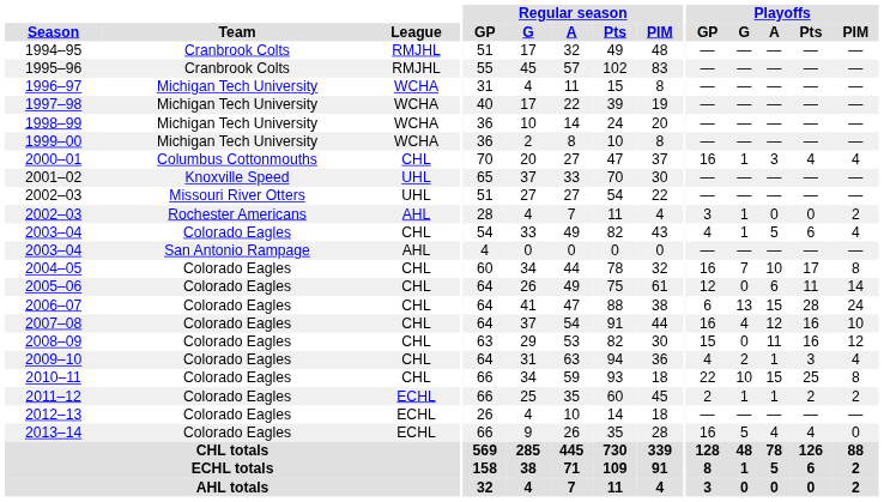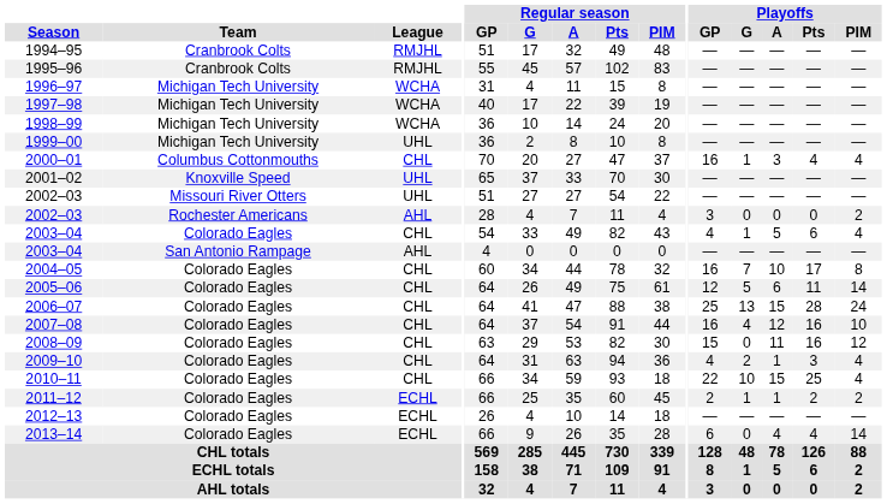 <table border="0" cellpadding="1" cellspacing="0" style="text-align:center; width:60em">
 <tr bgcolor="#e0e0e0">
 <th colspan="3" bgcolor="#ffffff"></th>
 <th rowspan="99" bgcolor="#ffffff"></th>
 <th colspan="5"><a href='#'>Regular season</a></th>
 <th rowspan="99" bgcolor="#ffffff"></th>
 <th colspan="5"><a href='#'>Playoffs</a></th>
 </tr>
 <tr bgcolor="#e0e0e0">
 <th><a href='#'>Season</a></th>
 <th>Team</th>
 <th>League</th>
 <th>GP</th>
 <th><a href='#'>G</a></th>
 <th><a href='#'>A</a></th>
 <th><a href='#'>Pts</a></th>
 <th><a href='#'>PIM</a></th>
 <th>GP</th>
 <th>G</th>
 <th>A</th>
 <th>Pts</th>
 <th>PIM</th>
 </tr>
 <tr>
 <td>1994–95</td>
 <td><a href='#'>Cranbrook Colts</a></td>
 <td><a href='#'>RMJHL</a></td>
 <td>51</td>
 <td>17</td>
 <td>32</td>
 <td>49</td>
 <td>48</td>
 <td>—</td>
 <td>—</td>
 <td>—</td>
 <td>—</td>
 <td>—</td>
 </tr>
 <tr bgcolor="#f0f0f0">
 <td>1995–96</td>
 <td>Cranbrook Colts</td>
 <td>RMJHL</td>
 <td>55</td>
 <td>45</td>
 <td>57</td>
 <td>102</td>
 <td>83</td>
 <td>—</td>
 <td>—</td>
 <td>—</td>
 <td>—</td>
 <td>—</td>
 </tr>
 <tr>
 <td><a href='#'>1996–97</a></td>
 <td><a href='#'>Michigan Tech University</a></td>
 <td><a href='#'>WCHA</a></td>
 <td>31</td>
 <td>4</td>
 <td>11</td>
 <td>15</td>
 <td>8</td>
 <td>—</td>
 <td>—</td>
 <td>—</td>
 <td>—</td>
 <td>—</td>
 </tr>
 <tr bgcolor="#f0f0f0">
 <td><a href='#'>1997–98</a></td>
 <td>Michigan Tech University</td>
 <td>WCHA</td>
 <td>40</td>
 <td>17</td>
 <td>22</td>
 <td>39</td>
 <td>19</td>
 <td>—</td>
 <td>—</td>
 <td>—</td>
 <td>—</td>
 <td>—</td>
 </tr>
 <tr>
 <td><a href='#'>1998–99</a></td>
 <td>Michigan Tech University</td>
 <td>WCHA</td>
 <td>36</td>
 <td>10</td>
 <td>14</td>
 <td>24</td>
 <td>20</td>
 <td>—</td>
 <td>—</td>
 <td>—</td>
 <td>—</td>
 <td>—</td>
 </tr>
 <tr bgcolor="#f0f0f0">
 <td><a href='#'>1999–00</a></td>
 <td>Michigan Tech University</td>
-<td>WCHA</td>
+<td>UHL</td>
 <td>36</td>
 <td>2</td>
 <td>8</td>
 <td>10</td>
 <td>8</td>
 <td>—</td>
 <td>—</td>
 <td>—</td>
 <td>—</td>
 <td>—</td>
 </tr>
 <tr>
 <td><a href='#'>2000–01</a></td>
 <td><a href='#'>Columbus Cottonmouths</a></td>
 <td><a href='#'>CHL</a></td>
 <td>70</td>
 <td>20</td>
 <td>27</td>
 <td>47</td>
 <td>37</td>
 <td>16</td>
 <td>1</td>
 <td>3</td>
 <td>4</td>
 <td>4</td>
 </tr>
 <tr bgcolor="#f0f0f0">
 <td>2001–02</td>
 <td><a href='#'>Knoxville Speed</a></td>
 <td><a href='#'>UHL</a></td>
 <td>65</td>
 <td>37</td>
 <td>33</td>
 <td>70</td>
 <td>30</td>
 <td>—</td>
 <td>—</td>
 <td>—</td>
 <td>—</td>
 <td>—</td>
 </tr>
 <tr>
 <td>2002–03</td>
 <td><a href='#'>Missouri River Otters</a></td>
 <td>UHL</td>
 <td>51</td>
 <td>27</td>
 <td>27</td>
 <td>54</td>
 <td>22</td>
 <td>—</td>
 <td>—</td>
 <td>—</td>
 <td>—</td>
 <td>—</td>
 </tr>
 <tr bgcolor="#f0f0f0">
 <td><a href='#'>2002–03</a></td>
 <td><a href='#'>Rochester Americans</a></td>
 <td><a href='#'>AHL</a></td>
 <td>28</td>
 <td>4</td>
 <td>7</td>
 <td>11</td>
 <td>4</td>
 <td>3</td>
-<td>1</td>
+<td>0</td>
 <td>0</td>
 <td>0</td>
 <td>2</td>
 </tr>
 <tr>
 <td><a href='#'>2003–04</a></td>
 <td><a href='#'>Colorado Eagles</a></td>
 <td>CHL</td>
 <td>54</td>
 <td>33</td>
 <td>49</td>
 <td>82</td>
 <td>43</td>
 <td>4</td>
 <td>1</td>
 <td>5</td>
 <td>6</td>
 <td>4</td>
 </tr>
 <tr bgcolor="#f0f0f0">
 <td><a href='#'>2003–04</a></td>
 <td><a href='#'>San Antonio Rampage</a></td>
 <td>AHL</td>
 <td>4</td>
 <td>0</td>
 <td>0</td>
 <td>0</td>
 <td>0</td>
 <td>—</td>
 <td>—</td>
 <td>—</td>
 <td>—</td>
 <td>—</td>
 </tr>
 <tr>
 <td><a href='#'>2004–05</a></td>
 <td>Colorado Eagles</td>
 <td>CHL</td>
 <td>60</td>
 <td>34</td>
 <td>44</td>
 <td>78</td>
 <td>32</td>
 <td>16</td>
 <td>7</td>
 <td>10</td>
 <td>17</td>
 <td>8</td>
 </tr>
 <tr bgcolor="#f0f0f0">
 <td><a href='#'>2005–06</a></td>
 <td>Colorado Eagles</td>
 <td>CHL</td>
 <td>64</td>
 <td>26</td>
 <td>49</td>
 <td>75</td>
 <td>61</td>
 <td>12</td>
-<td>0</td>
+<td>5</td>
 <td>6</td>
 <td>11</td>
 <td>14</td>
 </tr>
 <tr>
 <td><a href='#'>2006–07</a></td>
 <td>Colorado Eagles</td>
 <td>CHL</td>
 <td>64</td>
 <td>41</td>
 <td>47</td>
 <td>88</td>
 <td>38</td>
-<td>6</td>
+<td>25</td>
 <td>13</td>
 <td>15</td>
 <td>28</td>
 <td>24</td>
 </tr>
 <tr bgcolor="#f0f0f0">
 <td><a href='#'>2007–08</a></td>
 <td>Colorado Eagles</td>
 <td>CHL</td>
 <td>64</td>
 <td>37</td>
 <td>54</td>
 <td>91</td>
 <td>44</td>
 <td>16</td>
 <td>4</td>
 <td>12</td>
 <td>16</td>
 <td>10</td>
 </tr>
 <tr>
 <td><a href='#'>2008–09</a></td>
 <td>Colorado Eagles</td>
 <td>CHL</td>
 <td>63</td>
 <td>29</td>
 <td>53</td>
 <td>82</td>
 <td>30</td>
 <td>15</td>
 <td>0</td>
 <td>11</td>
 <td>16</td>
 <td>12</td>
 </tr>
 <tr bgcolor="#f0f0f0">
 <td><a href='#'>2009–10</a></td>
 <td>Colorado Eagles</td>
 <td>CHL</td>
 <td>64</td>
 <td>31</td>
 <td>63</td>
 <td>94</td>
 <td>36</td>
 <td>4</td>
 <td>2</td>
 <td>1</td>
 <td>3</td>
 <td>4</td>
 </tr>
 <tr>
 <td><a href='#'>2010–11</a></td>
 <td>Colorado Eagles</td>
 <td>CHL</td>
 <td>66</td>
 <td>34</td>
 <td>59</td>
 <td>93</td>
 <td>18</td>
 <td>22</td>
 <td>10</td>
 <td>15</td>
 <td>25</td>
-<td>8</td>
+<td>4</td>
 </tr>
 <tr bgcolor="#f0f0f0">
 <td><a href='#'>2011–12</a></td>
 <td>Colorado Eagles</td>
 <td><a href='#'>ECHL</a></td>
 <td>66</td>
 <td>25</td>
 <td>35</td>
 <td>60</td>
 <td>45</td>
 <td>2</td>
 <td>1</td>
 <td>1</td>
 <td>2</td>
 <td>2</td>
 </tr>
 <tr>
 <td><a href='#'>2012–13</a></td>
 <td>Colorado Eagles</td>
 <td>ECHL</td>
 <td>26</td>
 <td>4</td>
 <td>10</td>
 <td>14</td>
 <td>18</td>
 <td>—</td>
 <td>—</td>
 <td>—</td>
 <td>—</td>
 <td>—</td>
 </tr>
 <tr bgcolor="#f0f0f0">
 <td><a href='#'>2013–14</a></td>
 <td>Colorado Eagles</td>
 <td>ECHL</td>
 <td>66</td>
 <td>9</td>
 <td>26</td>
 <td>35</td>
 <td>28</td>
-<td>16</td>
-<td>5</td>
+<td>6</td>
+<td>0</td>
 <td>4</td>
 <td>4</td>
-<td>0</td>
+<td>14</td>
 </tr>
 <tr bgcolor="#e0e0e0">
 <th colspan="3">CHL totals</th>
 <th>569</th>
 <th>285</th>
 <th>445</th>
 <th>730</th>
 <th>339</th>
 <th>128</th>
 <th>48</th>
 <th>78</th>
 <th>126</th>
 <th>88</th>
 </tr>
 <tr bgcolor="#e0e0e0">
 <th colspan="3">ECHL totals</th>
 <th>158</th>
 <th>38</th>
 <th>71</th>
 <th>109</th>
 <th>91</th>
 <th>8</th>
 <th>1</th>
 <th>5</th>
 <th>6</th>
 <th>2</th>
 </tr>
 <tr bgcolor="#e0e0e0">
 <th colspan="3">AHL totals</th>
 <th>32</th>
 <th>4</th>
 <th>7</th>
 <th>11</th>
 <th>4</th>
 <th>3</th>
 <th>0</th>
 <th>0</th>
 <th>0</th>
 <th>2</th>
 </tr>
 </table>
